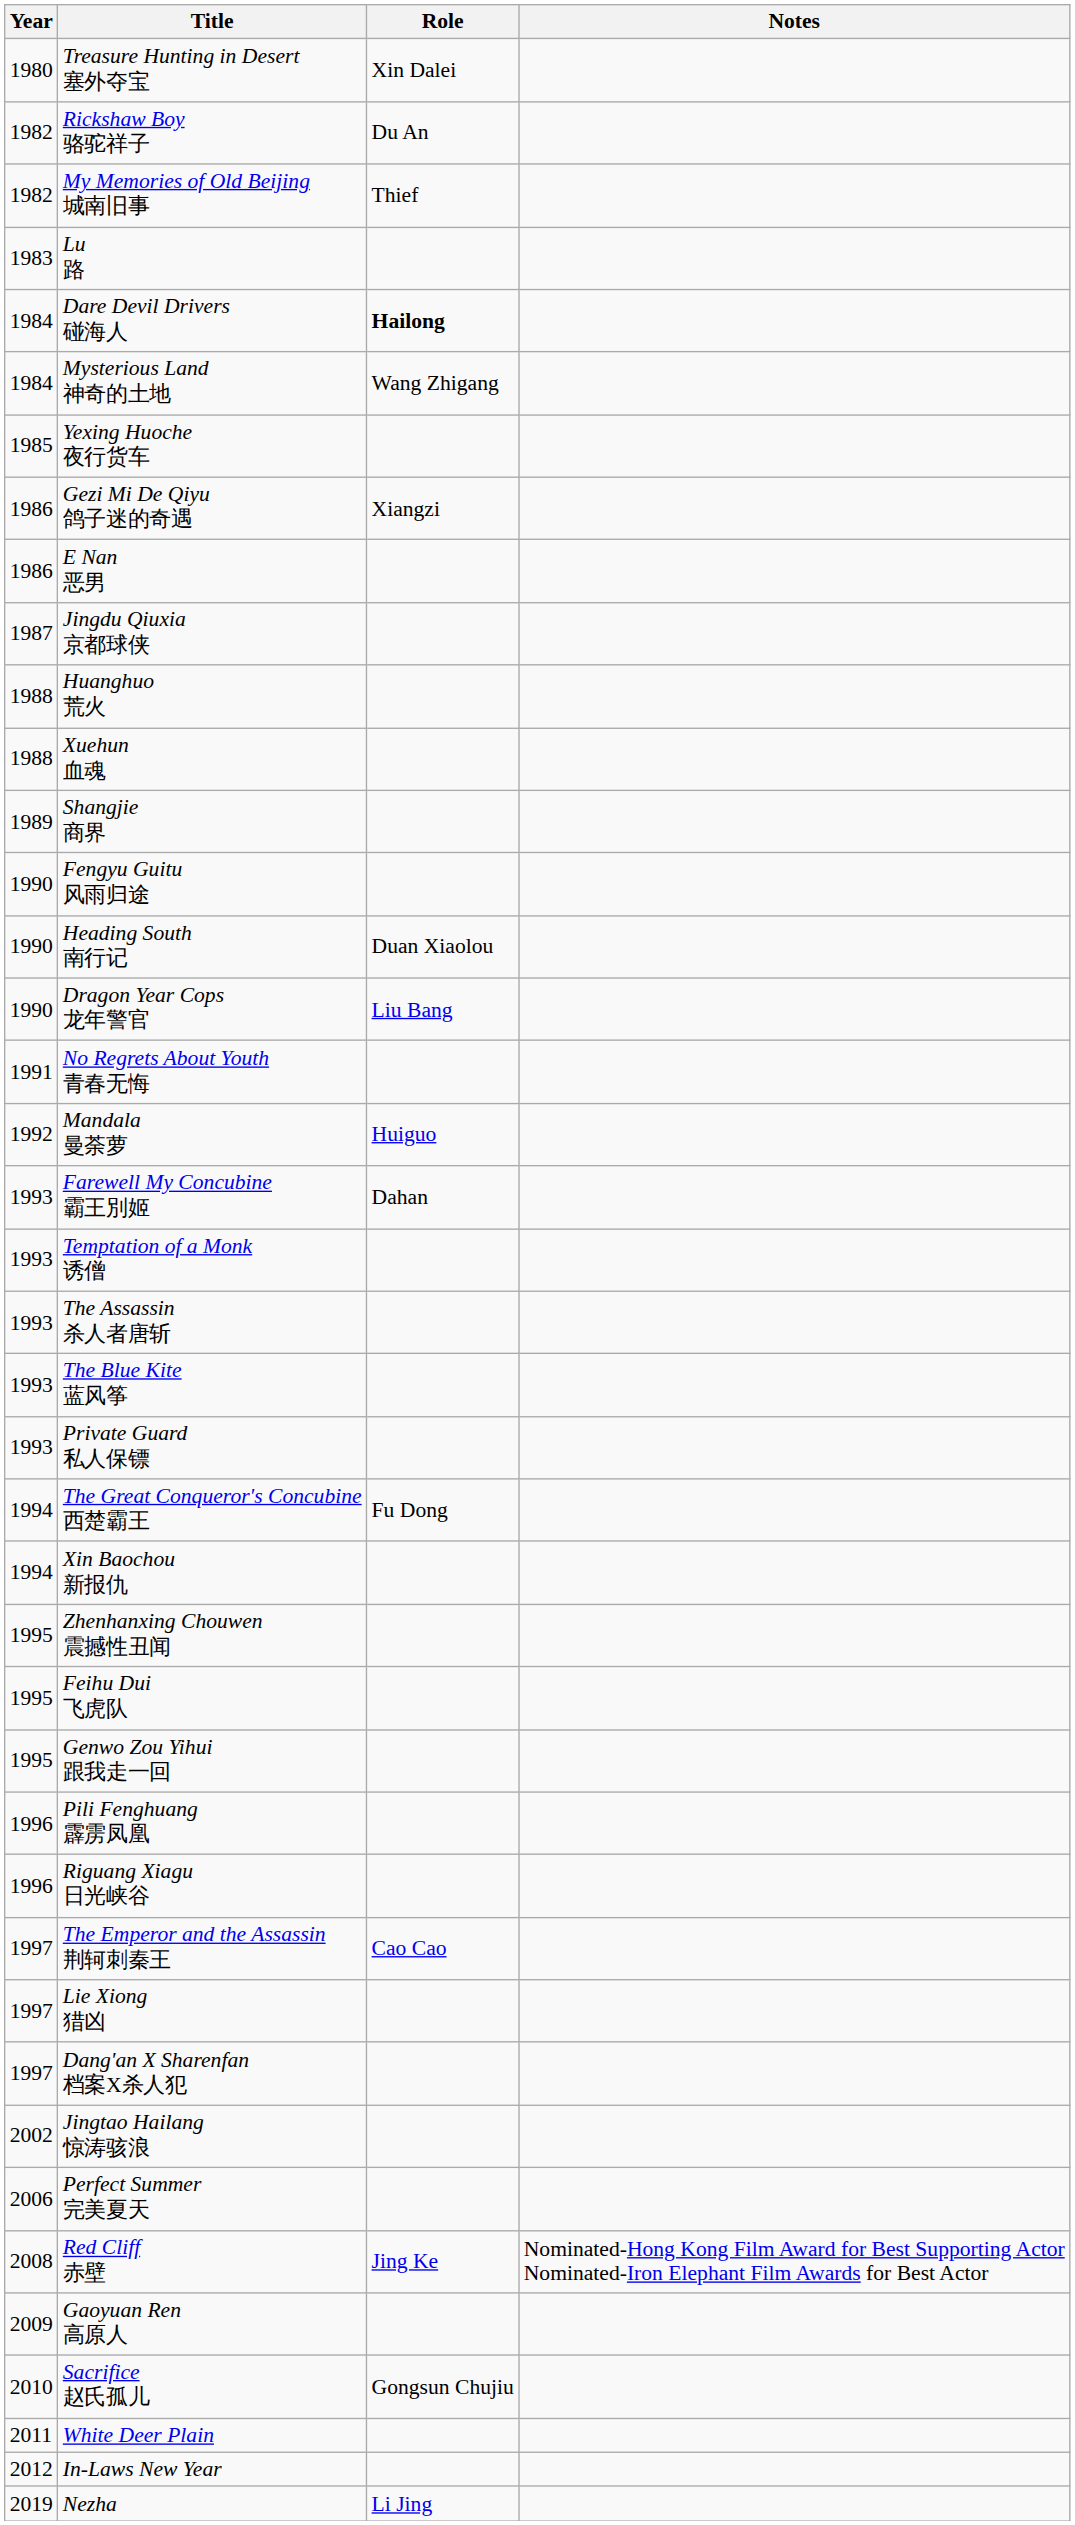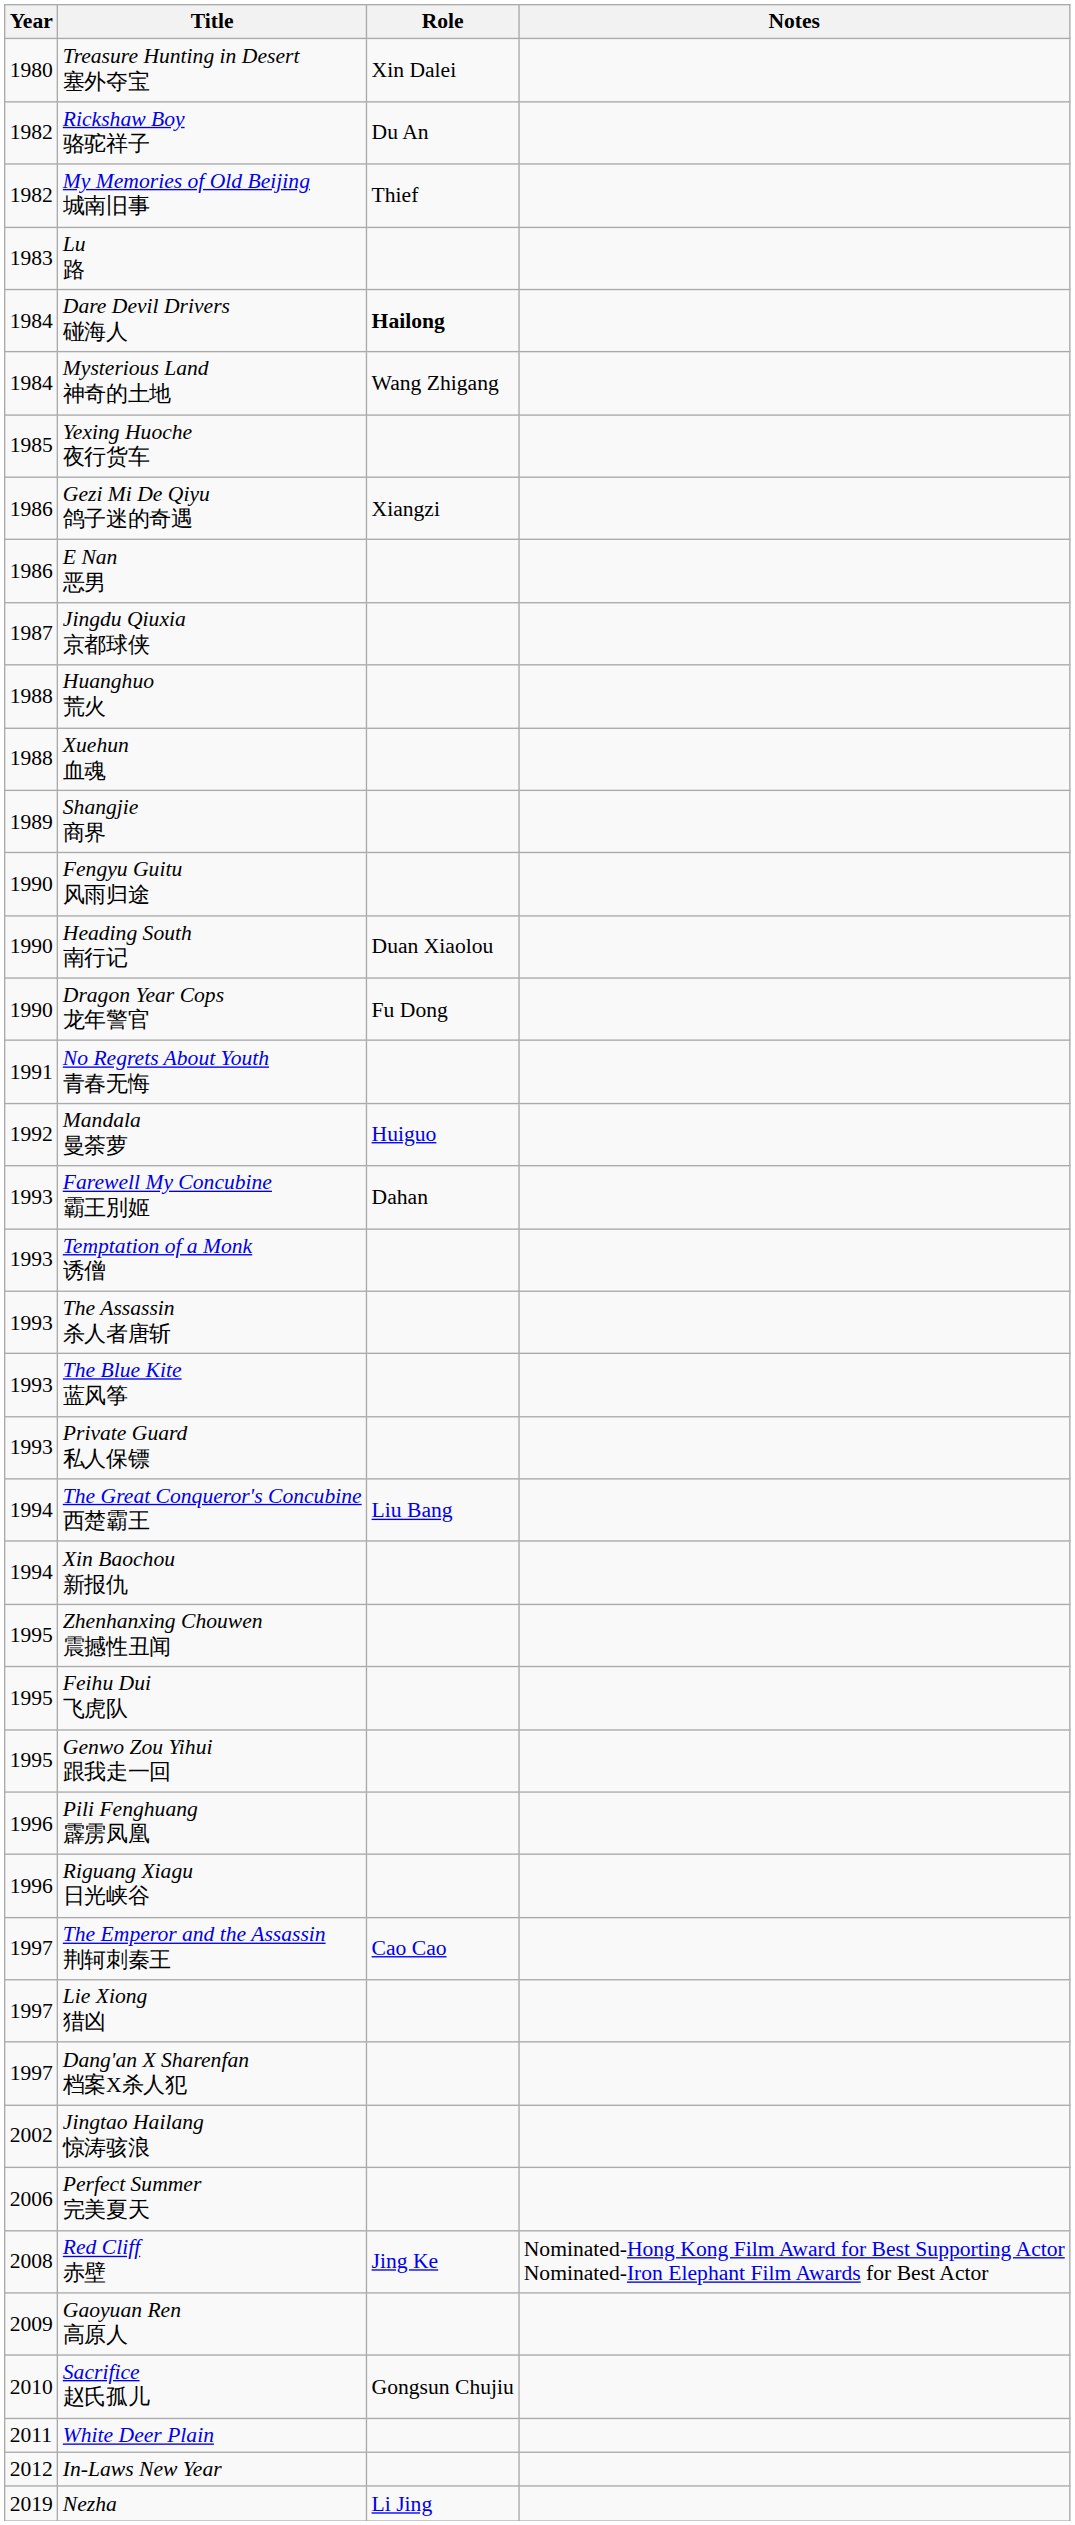 <table class="wikitable sortable">
 <tr>
 <th>Year</th>
 <th>Title</th>
 <th>Role</th>
 <th class="unsortable">Notes</th>
 </tr>
 <tr>
 <td>1980</td>
 <td><em>Treasure Hunting in Desert</em><br>塞外夺宝</td>
 <td>Xin Dalei</td>
 <td></td>
 </tr>
 <tr>
 <td>1982</td>
 <td><em><a href='#'>Rickshaw Boy</a></em><br>骆驼祥子</td>
 <td>Du An</td>
 <td></td>
 </tr>
 <tr>
 <td>1982</td>
 <td><em><a href='#'>My Memories of Old Beijing</a></em><br>城南旧事</td>
 <td>Thief</td>
 <td></td>
 </tr>
 <tr>
 <td>1983</td>
 <td><em>Lu</em><br>路</td>
 <td></td>
 <td></td>
 </tr>
 <tr>
 <td>1984</td>
 <td><em>Dare Devil Drivers</em><br>碰海人</td>
 <td><strong>Hailong</strong></td>
 <td></td>
 </tr>
 <tr>
 <td>1984</td>
 <td><em>Mysterious Land</em><br>神奇的土地</td>
 <td>Wang Zhigang</td>
 <td></td>
 </tr>
 <tr>
 <td>1985</td>
 <td><em>Yexing Huoche</em><br>夜行货车</td>
 <td></td>
 <td></td>
 </tr>
 <tr>
 <td>1986</td>
 <td><em>Gezi Mi De Qiyu</em><br>鸽子迷的奇遇</td>
 <td>Xiangzi</td>
 <td></td>
 </tr>
 <tr>
 <td>1986</td>
 <td><em>E Nan</em><br>恶男</td>
 <td></td>
 <td></td>
 </tr>
 <tr>
 <td>1987</td>
 <td><em>Jingdu Qiuxia</em><br>京都球侠</td>
 <td></td>
 <td></td>
 </tr>
 <tr>
 <td>1988</td>
 <td><em>Huanghuo</em><br>荒火</td>
 <td></td>
 <td></td>
 </tr>
 <tr>
 <td>1988</td>
 <td><em>Xuehun</em><br>血魂</td>
 <td></td>
 <td></td>
 </tr>
 <tr>
 <td>1989</td>
 <td><em>Shangjie</em><br>商界</td>
 <td></td>
 <td></td>
 </tr>
 <tr>
 <td>1990</td>
 <td><em>Fengyu Guitu</em><br>风雨归途</td>
 <td></td>
 <td></td>
 </tr>
 <tr>
 <td>1990</td>
 <td><em>Heading South</em><br>南行记</td>
 <td>Duan Xiaolou</td>
 <td></td>
 </tr>
 <tr>
 <td>1990</td>
 <td><em>Dragon Year Cops</em><br>龙年警官</td>
-<td><a href='#'>Liu Bang</a></td>
+<td>Fu Dong</td>
 <td></td>
 </tr>
 <tr>
 <td>1991</td>
 <td><em><a href='#'>No Regrets About Youth</a></em><br>青春无悔</td>
 <td></td>
 <td></td>
 </tr>
 <tr>
 <td>1992</td>
 <td><em>Mandala</em><br>曼荼萝</td>
 <td><a href='#'>Huiguo</a></td>
 <td></td>
 </tr>
 <tr>
 <td>1993</td>
 <td><em><a href='#'>Farewell My Concubine</a></em><br>霸王別姬</td>
 <td>Dahan</td>
 <td></td>
 </tr>
 <tr>
 <td>1993</td>
 <td><em><a href='#'>Temptation of a Monk</a></em><br>诱僧</td>
 <td></td>
 <td></td>
 </tr>
 <tr>
 <td>1993</td>
 <td><em>The Assassin</em><br>杀人者唐斩</td>
 <td></td>
 <td></td>
 </tr>
 <tr>
 <td>1993</td>
 <td><em><a href='#'>The Blue Kite</a></em><br>蓝风筝</td>
 <td></td>
 <td></td>
 </tr>
 <tr>
 <td>1993</td>
 <td><em>Private Guard</em><br>私人保镖</td>
 <td></td>
 <td></td>
 </tr>
 <tr>
 <td>1994</td>
 <td><em><a href='#'>The Great Conqueror's Concubine</a></em><br>西楚霸王</td>
-<td>Fu Dong</td>
+<td><a href='#'>Liu Bang</a></td>
 <td></td>
 </tr>
 <tr>
 <td>1994</td>
 <td><em>Xin Baochou</em><br>新报仇</td>
 <td></td>
 <td></td>
 </tr>
 <tr>
 <td>1995</td>
 <td><em>Zhenhanxing Chouwen</em><br>震撼性丑闻</td>
 <td></td>
 <td></td>
 </tr>
 <tr>
 <td>1995</td>
 <td><em>Feihu Dui</em><br>飞虎队</td>
 <td></td>
 <td></td>
 </tr>
 <tr>
 <td>1995</td>
 <td><em>Genwo Zou Yihui</em><br>跟我走一回</td>
 <td></td>
 <td></td>
 </tr>
 <tr>
 <td>1996</td>
 <td><em>Pili Fenghuang</em><br>霹雳凤凰</td>
 <td></td>
 <td></td>
 </tr>
 <tr>
 <td>1996</td>
 <td><em>Riguang Xiagu</em><br>日光峡谷</td>
 <td></td>
 <td></td>
 </tr>
 <tr>
 <td>1997</td>
 <td><em><a href='#'>The Emperor and the Assassin</a></em><br>荆轲刺秦王</td>
 <td><a href='#'>Cao Cao</a></td>
 <td></td>
 </tr>
 <tr>
 <td>1997</td>
 <td><em>Lie Xiong</em><br>猎凶</td>
 <td></td>
 <td></td>
 </tr>
 <tr>
 <td>1997</td>
 <td><em>Dang'an X Sharenfan</em><br>档案X杀人犯</td>
 <td></td>
 <td></td>
 </tr>
 <tr>
 <td>2002</td>
 <td><em>Jingtao Hailang</em><br>惊涛骇浪</td>
 <td></td>
 <td></td>
 </tr>
 <tr>
 <td>2006</td>
 <td><em>Perfect Summer</em><br>完美夏天</td>
 <td></td>
 <td></td>
 </tr>
 <tr>
 <td>2008</td>
 <td><em><a href='#'>Red Cliff</a></em><br>赤壁</td>
 <td><a href='#'>Jing Ke</a></td>
 <td>Nominated-<a href='#'>Hong Kong Film Award for Best Supporting Actor</a><br>Nominated-<a href='#'>Iron Elephant Film Awards</a> for Best Actor</td>
 </tr>
 <tr>
 <td>2009</td>
 <td><em>Gaoyuan Ren</em><br>高原人</td>
 <td></td>
 <td></td>
 </tr>
 <tr>
 <td>2010</td>
 <td><em><a href='#'>Sacrifice</a></em><br>赵氏孤儿</td>
 <td>Gongsun Chujiu</td>
 <td></td>
 </tr>
 <tr>
 <td>2011</td>
 <td><em><a href='#'>White Deer Plain</a></em></td>
 <td></td>
 <td></td>
 </tr>
 <tr>
 <td>2012</td>
 <td><em>In-Laws New Year</em></td>
 <td></td>
 <td></td>
 </tr>
 <tr>
 <td>2019</td>
 <td><em>Nezha</em></td>
 <td><a href='#'>Li Jing</a></td>
 <td></td>
 </tr>
 </table>
